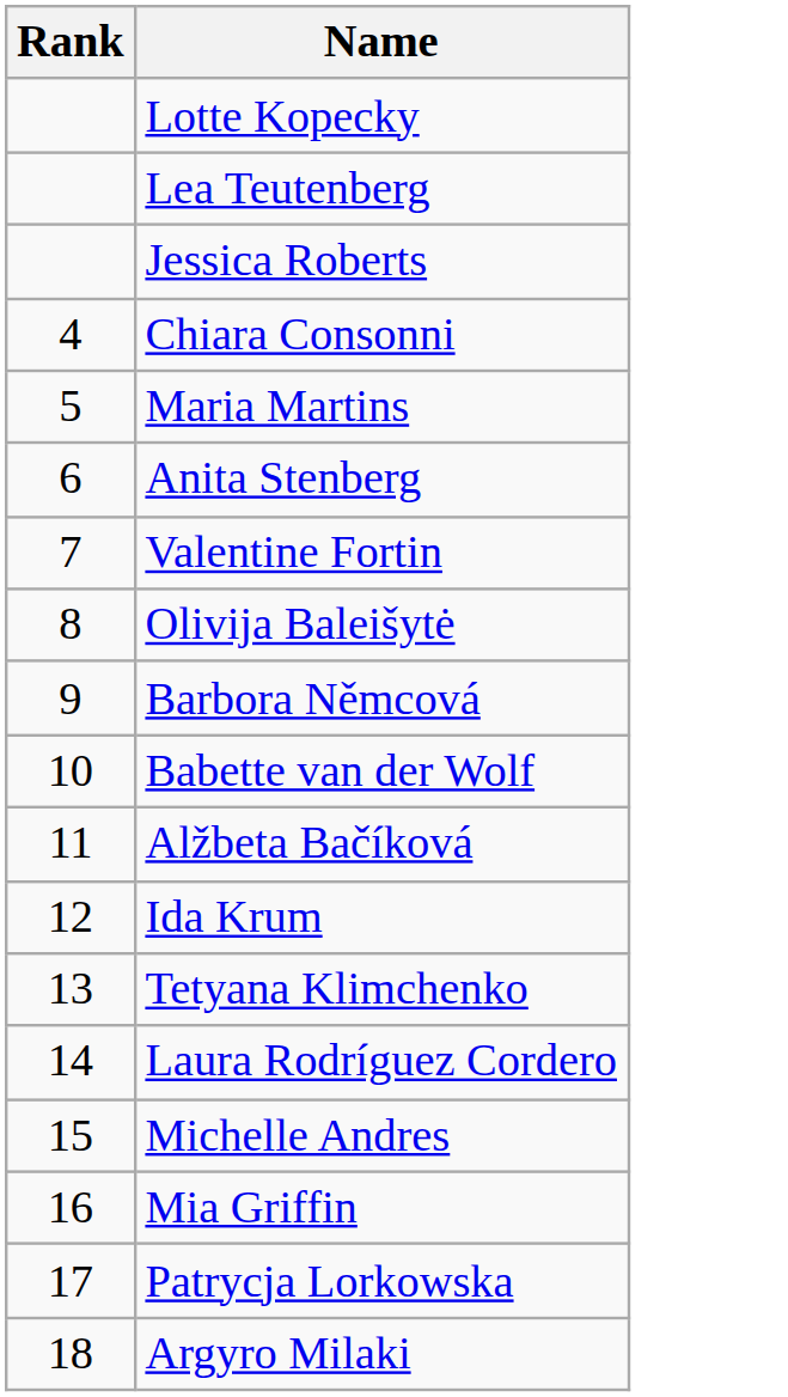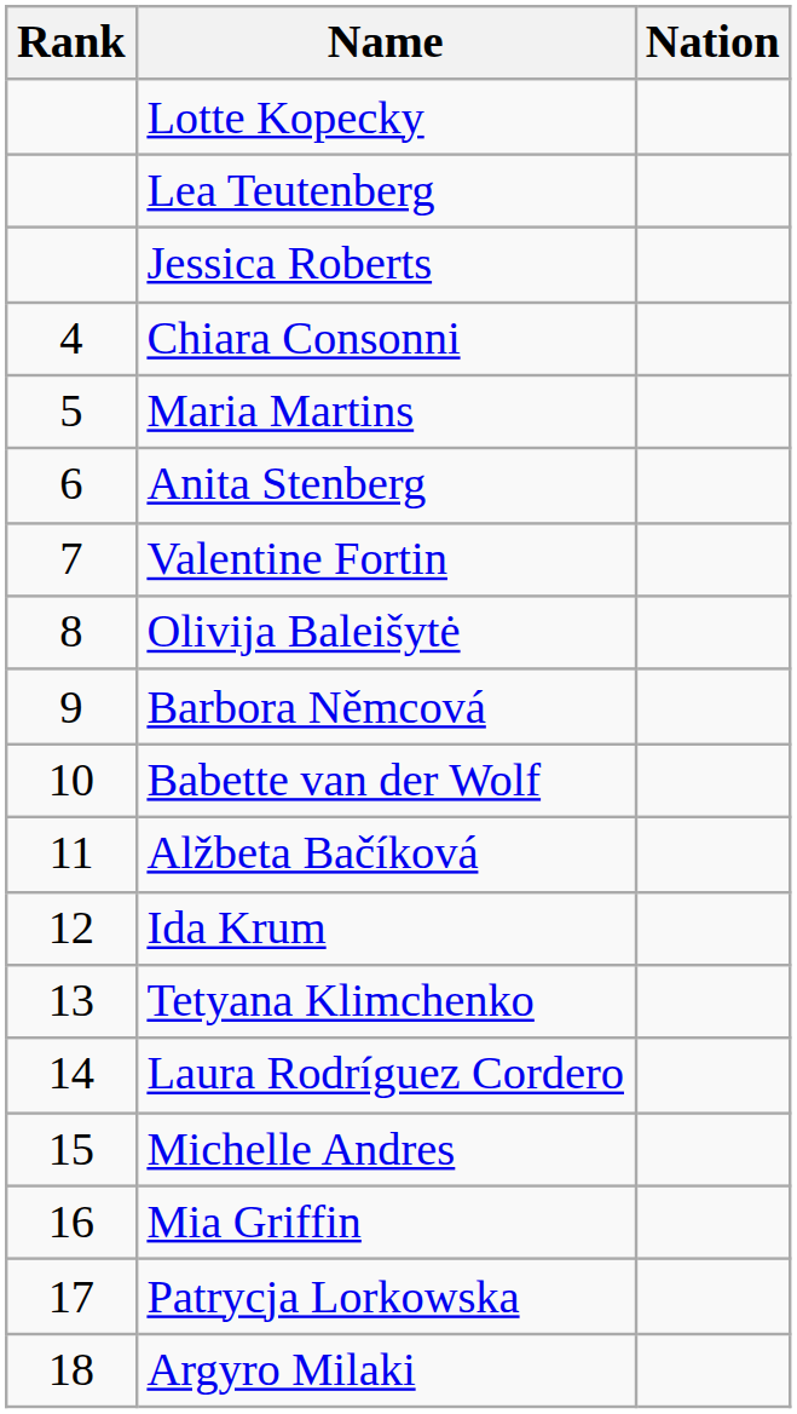 <table class="wikitable sortable" style="text-align:center">
 <tr>
 <th>Rank</th>
 <th>Name</th>
+<th>Nation</th>
 </tr>
 <tr>
 <td></td>
 <td align=left><a href='#'>Lotte Kopecky</a></td>
+<td align=left></td>
 </tr>
 <tr>
 <td></td>
 <td align=left><a href='#'>Lea Teutenberg</a></td>
+<td align=left></td>
 </tr>
 <tr>
 <td></td>
 <td align=left><a href='#'>Jessica Roberts</a></td>
+<td align=left></td>
 </tr>
 <tr>
 <td>4</td>
 <td align=left><a href='#'>Chiara Consonni</a></td>
+<td align=left></td>
 </tr>
 <tr>
 <td>5</td>
 <td align=left><a href='#'>Maria Martins</a></td>
+<td align=left></td>
 </tr>
 <tr>
 <td>6</td>
 <td align=left><a href='#'>Anita Stenberg</a></td>
+<td align=left></td>
 </tr>
 <tr>
 <td>7</td>
 <td align=left><a href='#'>Valentine Fortin</a></td>
+<td align=left></td>
 </tr>
 <tr>
 <td>8</td>
 <td align=left><a href='#'>Olivija Baleišytė</a></td>
+<td align=left></td>
 </tr>
 <tr>
 <td>9</td>
 <td align=left><a href='#'>Barbora Němcová</a></td>
+<td align=left></td>
 </tr>
 <tr>
 <td>10</td>
 <td align=left><a href='#'>Babette van der Wolf</a></td>
+<td align=left></td>
 </tr>
 <tr>
 <td>11</td>
 <td align=left><a href='#'>Alžbeta Bačíková</a></td>
+<td align=left></td>
 </tr>
 <tr>
 <td>12</td>
 <td align=left><a href='#'>Ida Krum</a></td>
+<td align=left></td>
 </tr>
 <tr>
 <td>13</td>
 <td align=left><a href='#'>Tetyana Klimchenko</a></td>
+<td align=left></td>
 </tr>
 <tr>
 <td>14</td>
 <td align=left><a href='#'>Laura Rodríguez Cordero</a></td>
+<td align=left></td>
 </tr>
 <tr>
 <td>15</td>
 <td align=left><a href='#'>Michelle Andres</a></td>
+<td align=left></td>
 </tr>
 <tr>
 <td>16</td>
 <td align=left><a href='#'>Mia Griffin</a></td>
+<td align=left></td>
 </tr>
 <tr>
 <td>17</td>
 <td align=left><a href='#'>Patrycja Lorkowska</a></td>
+<td align=left></td>
 </tr>
 <tr>
 <td>18</td>
 <td align=left><a href='#'>Argyro Milaki</a></td>
+<td align=left></td>
 </tr>
 </table>
